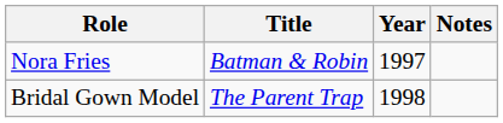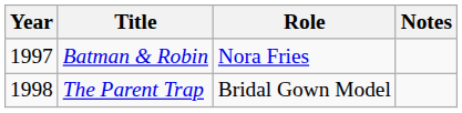 <table class="wikitable sortable">
 <tr>
+<th>Year</th>
+<th>Title</th>
 <th>Role</th>
-<th>Title</th>
-<th>Year</th>
 <th>Notes</th>
 </tr>
 <tr>
+<td>1997</td>
+<td><a href='#'><em>Batman & Robin</em></a></td>
 <td><a href='#'>Nora Fries</a></td>
-<td><a href='#'><em>Batman & Robin</em></a></td>
-<td>1997</td>
 <td></td>
 </tr>
 <tr>
+<td>1998</td>
+<td><a href='#'><em>The Parent Trap</em></a></td>
 <td>Bridal Gown Model</td>
-<td><a href='#'><em>The Parent Trap</em></a></td>
-<td>1998</td>
 <td></td>
 </tr>
 </table>
